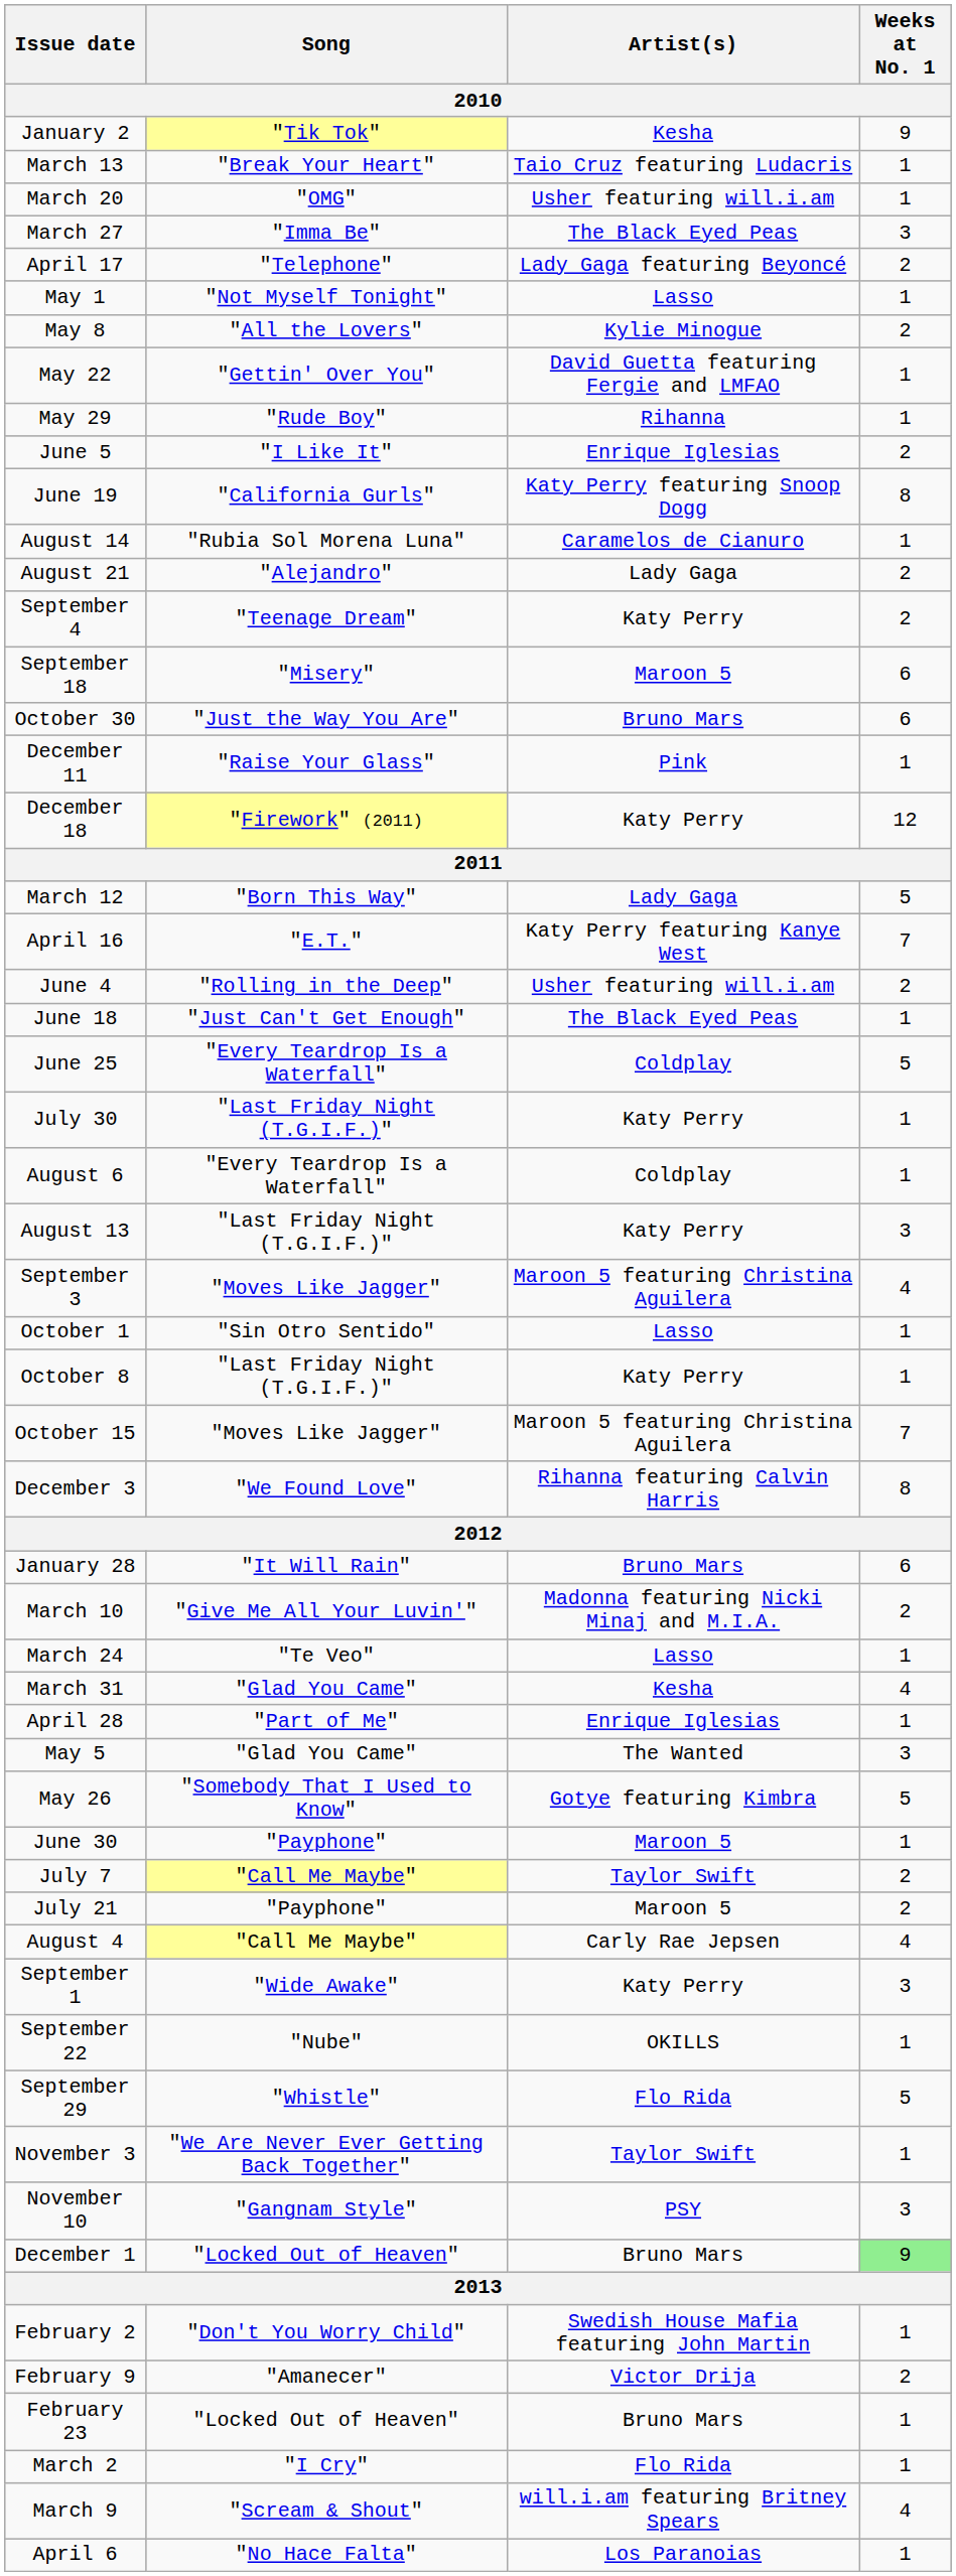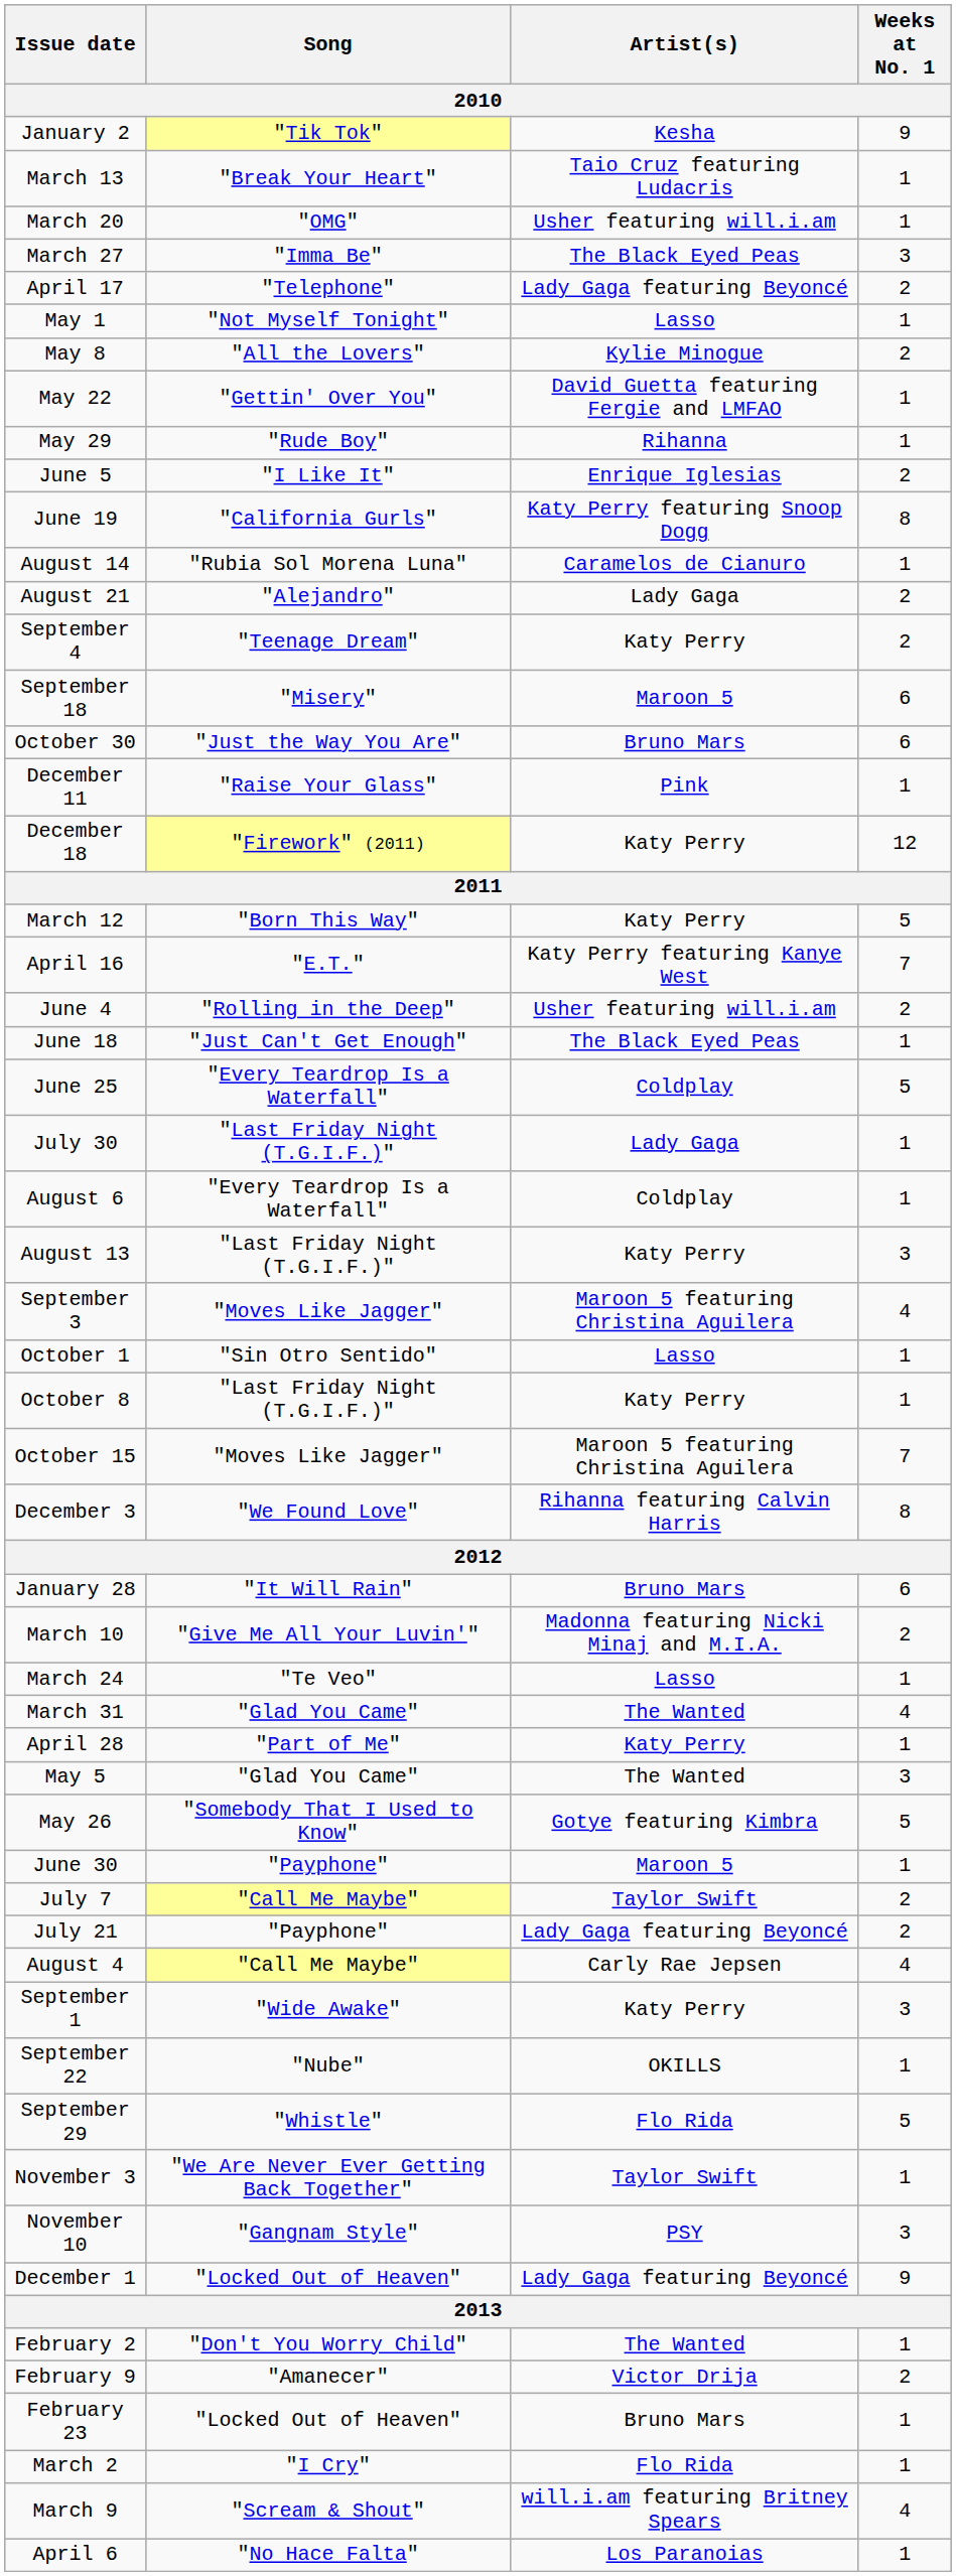 <table class="wikitable" style="text-align: center">
 <tr>
 <th>Issue date</th>
 <th>Song</th>
 <th>Artist(s)</th>
 <th>Weeks at<br>No. 1</th>
 </tr>
 <tr>
 <th colspan="4">2010</th>
 </tr>
 <tr>
 <td>January 2</td>
 <td style="background:#FFFF99;">"<a href='#'>Tik Tok</a>"</td>
 <td><a href='#'>Kesha</a></td>
 <td>9</td>
 </tr>
 <tr>
 <td>March 13</td>
 <td>"<a href='#'>Break Your Heart</a>"</td>
 <td><a href='#'>Taio Cruz</a> featuring <a href='#'>Ludacris</a></td>
 <td>1</td>
 </tr>
 <tr>
 <td>March 20</td>
 <td>"<a href='#'>OMG</a>"</td>
 <td><a href='#'>Usher</a> featuring <a href='#'>will.i.am</a></td>
 <td>1</td>
 </tr>
 <tr>
 <td>March 27</td>
 <td>"<a href='#'>Imma Be</a>"</td>
 <td><a href='#'>The Black Eyed Peas</a></td>
 <td>3</td>
 </tr>
 <tr>
 <td>April 17</td>
 <td>"<a href='#'>Telephone</a>"</td>
 <td><a href='#'>Lady Gaga</a> featuring <a href='#'>Beyoncé</a></td>
 <td>2</td>
 </tr>
 <tr>
 <td>May 1</td>
 <td>"<a href='#'>Not Myself Tonight</a>"</td>
 <td><a href='#'>Lasso</a></td>
 <td>1</td>
 </tr>
 <tr>
 <td>May 8</td>
 <td>"<a href='#'>All the Lovers</a>"</td>
 <td><a href='#'>Kylie Minogue</a></td>
 <td>2</td>
 </tr>
 <tr>
 <td>May 22</td>
 <td>"<a href='#'>Gettin' Over You</a>"</td>
 <td><a href='#'>David Guetta</a> featuring <a href='#'>Fergie</a> and <a href='#'>LMFAO</a></td>
 <td>1</td>
 </tr>
 <tr>
 <td>May 29</td>
 <td>"<a href='#'>Rude Boy</a>"</td>
 <td><a href='#'>Rihanna</a></td>
 <td>1</td>
 </tr>
 <tr>
 <td>June 5</td>
 <td>"<a href='#'>I Like It</a>"</td>
 <td><a href='#'>Enrique Iglesias</a></td>
 <td>2</td>
 </tr>
 <tr>
 <td>June 19</td>
 <td>"<a href='#'>California Gurls</a>"</td>
 <td><a href='#'>Katy Perry</a> featuring <a href='#'>Snoop Dogg</a></td>
 <td>8</td>
 </tr>
 <tr>
 <td>August 14</td>
 <td>"Rubia Sol Morena Luna"</td>
 <td><a href='#'>Caramelos de Cianuro</a></td>
 <td>1</td>
 </tr>
 <tr>
 <td>August 21</td>
 <td>"<a href='#'>Alejandro</a>"</td>
 <td>Lady Gaga</td>
 <td>2</td>
 </tr>
 <tr>
 <td>September 4</td>
 <td>"<a href='#'>Teenage Dream</a>"</td>
 <td>Katy Perry</td>
 <td>2</td>
 </tr>
 <tr>
 <td>September 18</td>
 <td>"<a href='#'>Misery</a>"</td>
 <td><a href='#'>Maroon 5</a></td>
 <td>6</td>
 </tr>
 <tr>
 <td>October 30</td>
 <td>"<a href='#'>Just the Way You Are</a>"</td>
 <td><a href='#'>Bruno Mars</a></td>
 <td>6</td>
 </tr>
 <tr>
 <td>December 11</td>
 <td>"<a href='#'>Raise Your Glass</a>"</td>
 <td><a href='#'>Pink</a></td>
 <td>1</td>
 </tr>
 <tr>
 <td>December 18</td>
 <td style="background:#FFFF99;">"<a href='#'>Firework</a>" <small>(2011)</small></td>
 <td>Katy Perry</td>
 <td>12</td>
 </tr>
 <tr>
 <th colspan="4">2011</th>
 </tr>
 <tr>
 <td>March 12</td>
 <td>"<a href='#'>Born This Way</a>"</td>
-<td><a href='#'>Lady Gaga</a></td>
+<td>Katy Perry</td>
 <td>5</td>
 </tr>
 <tr>
 <td>April 16</td>
 <td>"<a href='#'>E.T.</a>"</td>
 <td>Katy Perry featuring <a href='#'>Kanye West</a></td>
 <td>7</td>
 </tr>
 <tr>
 <td>June 4</td>
 <td>"<a href='#'>Rolling in the Deep</a>"</td>
 <td><a href='#'>Usher</a> featuring <a href='#'>will.i.am</a></td>
 <td>2</td>
 </tr>
 <tr>
 <td>June 18</td>
 <td>"<a href='#'>Just Can't Get Enough</a>"</td>
 <td><a href='#'>The Black Eyed Peas</a></td>
 <td>1</td>
 </tr>
 <tr>
 <td>June 25</td>
 <td>"<a href='#'>Every Teardrop Is a Waterfall</a>"</td>
 <td><a href='#'>Coldplay</a></td>
 <td>5</td>
 </tr>
 <tr>
 <td>July 30</td>
 <td>"<a href='#'>Last Friday Night (T.G.I.F.)</a>"</td>
-<td>Katy Perry</td>
+<td><a href='#'>Lady Gaga</a></td>
 <td>1</td>
 </tr>
 <tr>
 <td>August 6</td>
 <td>"Every Teardrop Is a Waterfall"</td>
 <td>Coldplay</td>
 <td>1</td>
 </tr>
 <tr>
 <td>August 13</td>
 <td>"Last Friday Night (T.G.I.F.)"</td>
 <td>Katy Perry</td>
 <td>3</td>
 </tr>
 <tr>
 <td>September 3</td>
 <td>"<a href='#'>Moves Like Jagger</a>"</td>
 <td><a href='#'>Maroon 5</a> featuring <a href='#'>Christina Aguilera</a></td>
 <td>4</td>
 </tr>
 <tr>
 <td>October 1</td>
 <td>"Sin Otro Sentido"</td>
 <td><a href='#'>Lasso</a></td>
 <td>1</td>
 </tr>
 <tr>
 <td>October 8</td>
 <td>"Last Friday Night (T.G.I.F.)"</td>
 <td>Katy Perry</td>
 <td>1</td>
 </tr>
 <tr>
 <td>October 15</td>
 <td>"Moves Like Jagger"</td>
 <td>Maroon 5 featuring Christina Aguilera</td>
 <td>7</td>
 </tr>
 <tr>
 <td>December 3</td>
 <td>"<a href='#'>We Found Love</a>"</td>
 <td><a href='#'>Rihanna</a> featuring <a href='#'>Calvin Harris</a></td>
 <td>8</td>
 </tr>
 <tr>
 <th colspan="4">2012</th>
 </tr>
 <tr>
 <td>January 28</td>
 <td>"<a href='#'>It Will Rain</a>"</td>
 <td><a href='#'>Bruno Mars</a></td>
 <td>6</td>
 </tr>
 <tr>
 <td>March 10</td>
 <td>"<a href='#'>Give Me All Your Luvin'</a>"</td>
 <td><a href='#'>Madonna</a> featuring <a href='#'>Nicki Minaj</a> and <a href='#'>M.I.A.</a></td>
 <td>2</td>
 </tr>
 <tr>
 <td>March 24</td>
 <td>"Te Veo"</td>
 <td><a href='#'>Lasso</a></td>
 <td>1</td>
 </tr>
 <tr>
 <td>March 31</td>
 <td>"<a href='#'>Glad You Came</a>"</td>
-<td><a href='#'>Kesha</a></td>
+<td><a href='#'>The Wanted</a></td>
 <td>4</td>
 </tr>
 <tr>
 <td>April 28</td>
 <td>"<a href='#'>Part of Me</a>"</td>
-<td><a href='#'>Enrique Iglesias</a></td>
+<td><a href='#'>Katy Perry</a></td>
 <td>1</td>
 </tr>
 <tr>
 <td>May 5</td>
 <td>"Glad You Came"</td>
 <td>The Wanted</td>
 <td>3</td>
 </tr>
 <tr>
 <td>May 26</td>
 <td>"<a href='#'>Somebody That I Used to Know</a>"</td>
 <td><a href='#'>Gotye</a> featuring <a href='#'>Kimbra</a></td>
 <td>5</td>
 </tr>
 <tr>
 <td>June 30</td>
 <td>"<a href='#'>Payphone</a>"</td>
 <td><a href='#'>Maroon 5</a></td>
 <td>1</td>
 </tr>
 <tr>
 <td>July 7</td>
 <td style="background:#FFFF99;">"<a href='#'>Call Me Maybe</a>"</td>
 <td><a href='#'>Taylor Swift</a></td>
 <td>2</td>
 </tr>
 <tr>
 <td>July 21</td>
 <td>"Payphone"</td>
-<td>Maroon 5</td>
+<td><a href='#'>Lady Gaga</a> featuring <a href='#'>Beyoncé</a></td>
 <td>2</td>
 </tr>
 <tr>
 <td>August 4</td>
 <td style="background:#FFFF99;">"Call Me Maybe"</td>
 <td>Carly Rae Jepsen</td>
 <td>4</td>
 </tr>
 <tr>
 <td>September 1</td>
 <td>"<a href='#'>Wide Awake</a>"</td>
 <td>Katy Perry</td>
 <td>3</td>
 </tr>
 <tr>
 <td>September 22</td>
 <td>"Nube"</td>
 <td>OKILLS</td>
 <td>1</td>
 </tr>
 <tr>
 <td>September 29</td>
 <td>"<a href='#'>Whistle</a>"</td>
 <td><a href='#'>Flo Rida</a></td>
 <td>5</td>
 </tr>
 <tr>
 <td>November 3</td>
 <td>"<a href='#'>We Are Never Ever Getting Back Together</a>"</td>
 <td><a href='#'>Taylor Swift</a></td>
 <td>1</td>
 </tr>
 <tr>
 <td>November 10</td>
 <td>"<a href='#'>Gangnam Style</a>"</td>
 <td><a href='#'>PSY</a></td>
 <td>3</td>
 </tr>
 <tr>
 <td>December 1</td>
 <td>"<a href='#'>Locked Out of Heaven</a>"</td>
-<td>Bruno Mars</td>
-<td style="background: lightgreen;">9</td>
+<td><a href='#'>Lady Gaga</a> featuring <a href='#'>Beyoncé</a></td>
+<td>9</td>
 </tr>
 <tr>
 <th colspan="4">2013</th>
 </tr>
 <tr>
 <td>February 2</td>
 <td>"<a href='#'>Don't You Worry Child</a>"</td>
-<td><a href='#'>Swedish House Mafia</a> featuring <a href='#'>John Martin</a></td>
+<td><a href='#'>The Wanted</a></td>
 <td>1</td>
 </tr>
 <tr>
 <td>February 9</td>
 <td>"Amanecer"</td>
 <td><a href='#'>Victor Drija</a></td>
 <td>2</td>
 </tr>
 <tr>
 <td>February 23</td>
 <td>"Locked Out of Heaven"</td>
 <td>Bruno Mars</td>
 <td>1</td>
 </tr>
 <tr>
 <td>March 2</td>
 <td>"<a href='#'>I Cry</a>"</td>
 <td><a href='#'>Flo Rida</a></td>
 <td>1</td>
 </tr>
 <tr>
 <td>March 9</td>
 <td>"<a href='#'>Scream & Shout</a>"</td>
 <td><a href='#'>will.i.am</a> featuring <a href='#'>Britney Spears</a></td>
 <td>4</td>
 </tr>
 <tr>
 <td>April 6</td>
 <td>"<a href='#'>No Hace Falta</a>"</td>
 <td><a href='#'>Los Paranoias</a></td>
 <td>1</td>
 </tr>
 </table>
